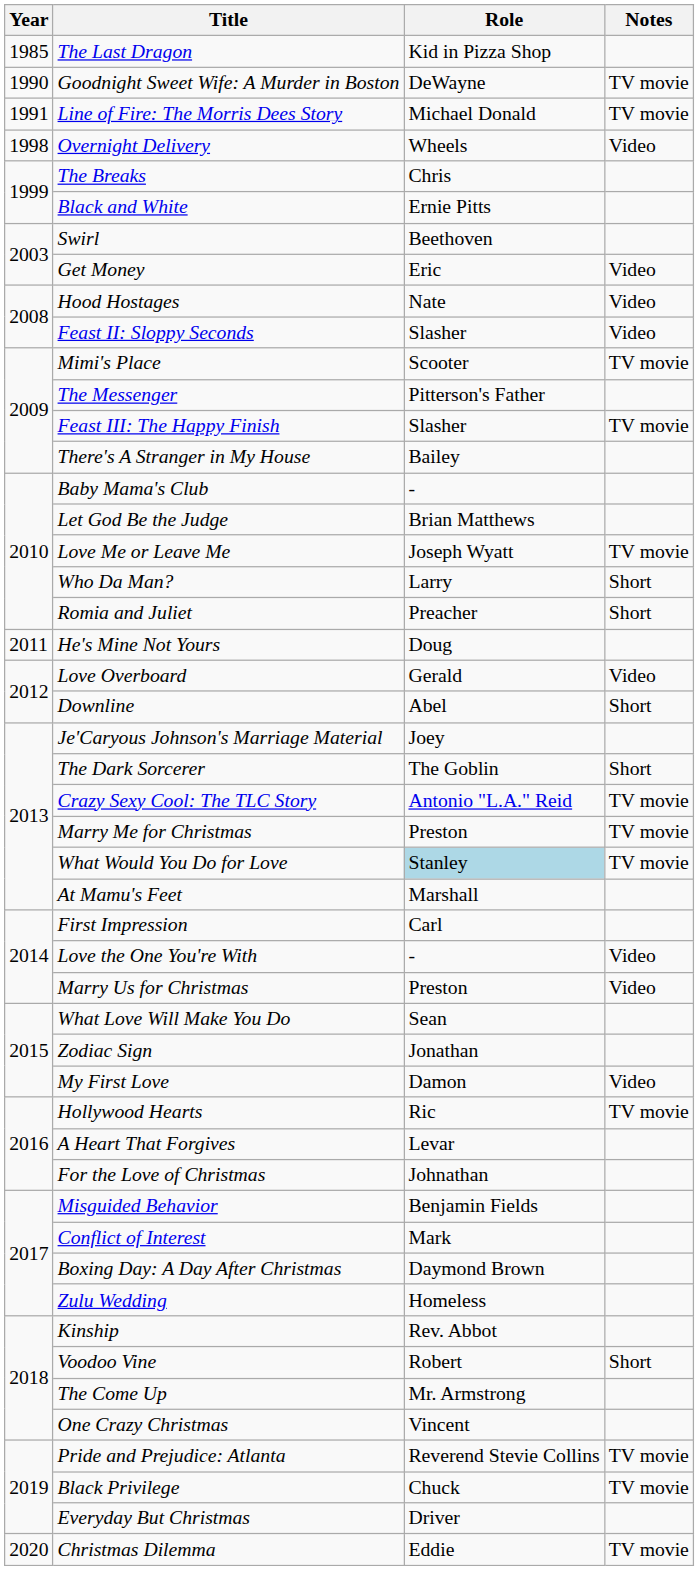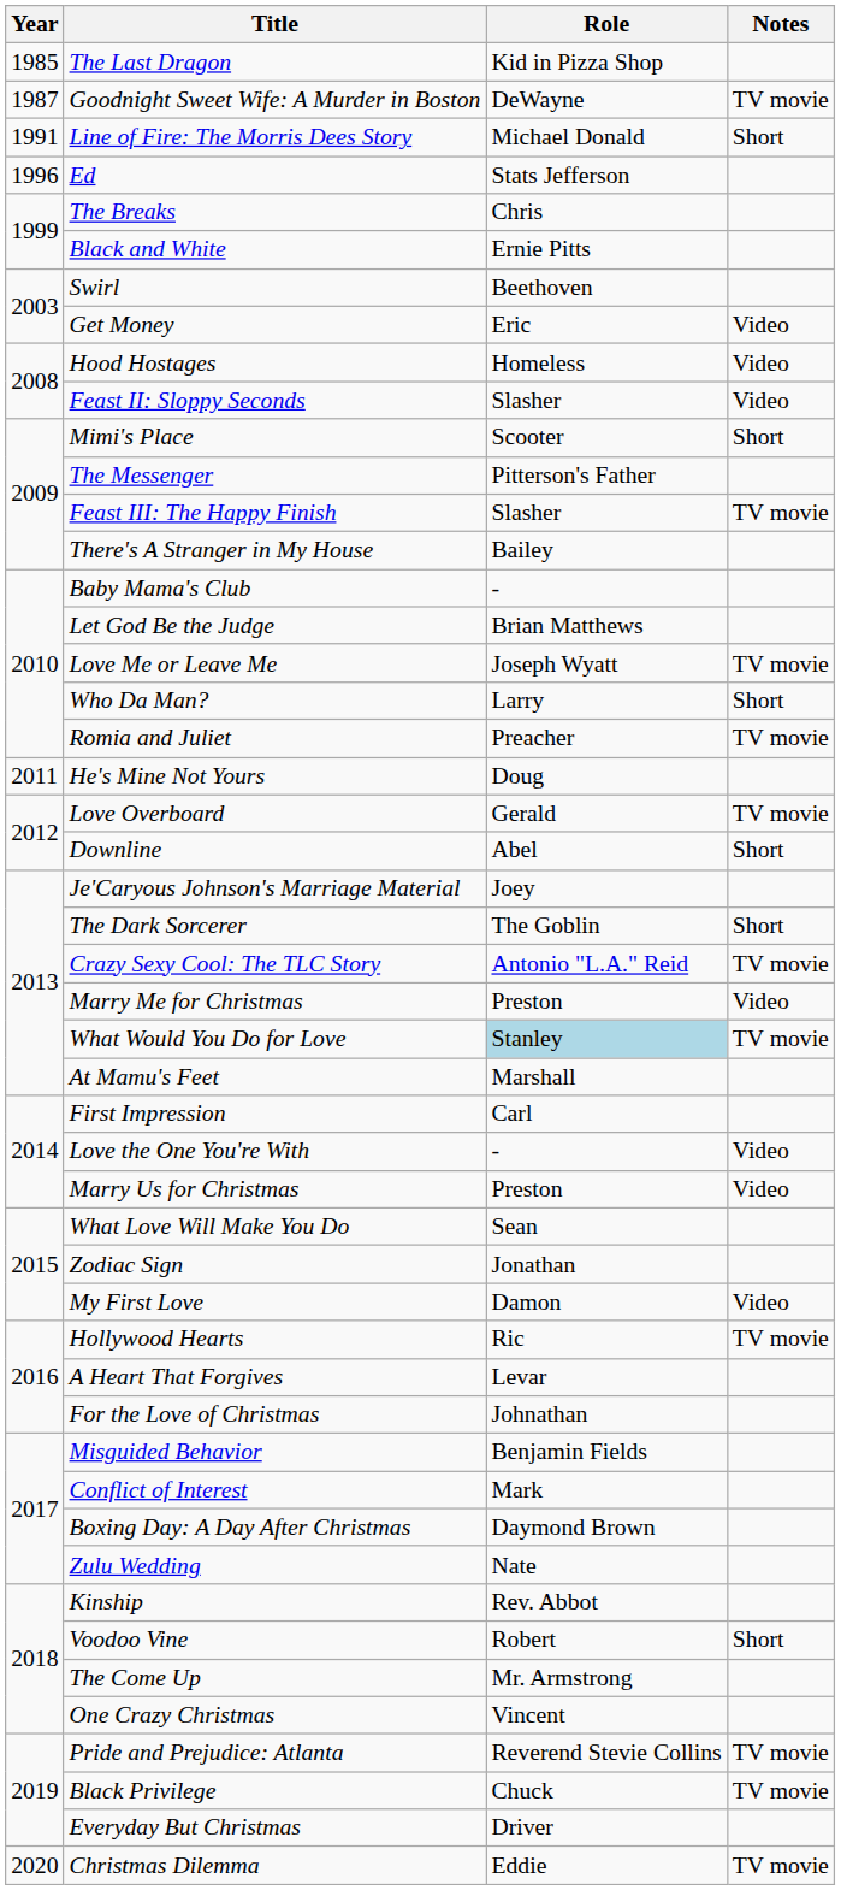 <table class="wikitable plainrowheaders sortable" style="margin-right: 0;">
 <tr>
 <th scope="col">Year</th>
 <th scope="col">Title</th>
 <th scope="col">Role</th>
 <th scope="col" class="unsortable">Notes</th>
 </tr>
 <tr>
 <td>1985</td>
 <td><em><a href='#'>The Last Dragon</a></em></td>
 <td>Kid in Pizza Shop</td>
 <td></td>
 </tr>
 <tr>
-<td>1990</td>
+<td>1987</td>
 <td><em>Goodnight Sweet Wife: A Murder in Boston</em></td>
 <td>DeWayne</td>
 <td>TV movie</td>
 </tr>
 <tr>
 <td>1991</td>
 <td><em><a href='#'>Line of Fire: The Morris Dees Story</a></em></td>
 <td>Michael Donald</td>
-<td>TV movie</td>
+<td>Short</td>
 </tr>
 <tr>
-<td>1998</td>
-<td><em><a href='#'>Overnight Delivery</a></em></td>
-<td>Wheels</td>
-<td>Video</td>
+<td>1996</td>
+<td><em><a href='#'>Ed</a></em></td>
+<td>Stats Jefferson</td>
+<td></td>
 </tr>
 <tr>
 <td rowspan="2">1999</td>
 <td><em><a href='#'>The Breaks</a></em></td>
 <td>Chris</td>
 <td></td>
 </tr>
 <tr>
 <td><em><a href='#'>Black and White</a></em></td>
 <td>Ernie Pitts</td>
 <td></td>
 </tr>
 <tr>
 <td rowspan="2">2003</td>
 <td><em>Swirl</em></td>
 <td>Beethoven</td>
 <td></td>
 </tr>
 <tr>
 <td><em>Get Money</em></td>
 <td>Eric</td>
 <td>Video</td>
 </tr>
 <tr>
 <td rowspan="2">2008</td>
 <td><em>Hood Hostages</em></td>
-<td>Nate</td>
+<td>Homeless</td>
 <td>Video</td>
 </tr>
 <tr>
 <td><em><a href='#'>Feast II: Sloppy Seconds</a></em></td>
 <td>Slasher</td>
 <td>Video</td>
 </tr>
 <tr>
 <td rowspan=4>2009</td>
 <td><em>Mimi's Place</em></td>
 <td>Scooter</td>
-<td>TV movie</td>
+<td>Short</td>
 </tr>
 <tr>
 <td><em><a href='#'>The Messenger</a></em></td>
 <td>Pitterson's Father</td>
 <td></td>
 </tr>
 <tr>
 <td><em><a href='#'>Feast III: The Happy Finish</a></em></td>
 <td>Slasher</td>
 <td>TV movie</td>
 </tr>
 <tr>
 <td><em>There's A Stranger in My House</em></td>
 <td>Bailey</td>
 <td></td>
 </tr>
 <tr>
 <td rowspan=5>2010</td>
 <td><em>Baby Mama's Club</em></td>
 <td>-</td>
 <td></td>
 </tr>
 <tr>
 <td><em>Let God Be the Judge</em></td>
 <td>Brian Matthews</td>
 <td></td>
 </tr>
 <tr>
 <td><em>Love Me or Leave Me</em></td>
 <td>Joseph Wyatt</td>
 <td>TV movie</td>
 </tr>
 <tr>
 <td><em>Who Da Man?</em></td>
 <td>Larry</td>
 <td>Short</td>
 </tr>
 <tr>
 <td><em>Romia and Juliet</em></td>
 <td>Preacher</td>
-<td>Short</td>
+<td>TV movie</td>
 </tr>
 <tr>
 <td>2011</td>
 <td><em>He's Mine Not Yours</em></td>
 <td>Doug</td>
 <td></td>
 </tr>
 <tr>
 <td rowspan="2">2012</td>
 <td><em>Love Overboard</em></td>
 <td>Gerald</td>
-<td>Video</td>
+<td>TV movie</td>
 </tr>
 <tr>
 <td><em>Downline</em></td>
 <td>Abel</td>
 <td>Short</td>
 </tr>
 <tr>
 <td rowspan=6>2013</td>
 <td><em>Je'Caryous Johnson's Marriage Material</em></td>
 <td>Joey</td>
 <td></td>
 </tr>
 <tr>
 <td><em>The Dark Sorcerer</em></td>
 <td>The Goblin</td>
 <td>Short</td>
 </tr>
 <tr>
 <td><em><a href='#'>Crazy Sexy Cool: The TLC Story</a></em></td>
 <td><a href='#'>Antonio "L.A." Reid</a></td>
 <td>TV movie</td>
 </tr>
 <tr>
 <td><em>Marry Me for Christmas</em></td>
 <td>Preston</td>
-<td>TV movie</td>
+<td>Video</td>
 </tr>
 <tr>
 <td><em>What Would You Do for Love</em></td>
 <td style="background: lightblue;">Stanley</td>
 <td>TV movie</td>
 </tr>
 <tr>
 <td><em>At Mamu's Feet</em></td>
 <td>Marshall</td>
 <td></td>
 </tr>
 <tr>
 <td rowspan=3>2014</td>
 <td><em>First Impression</em></td>
 <td>Carl</td>
 <td></td>
 </tr>
 <tr>
 <td><em>Love the One You're With</em></td>
 <td>-</td>
 <td>Video</td>
 </tr>
 <tr>
 <td><em>Marry Us for Christmas</em></td>
 <td>Preston</td>
 <td>Video</td>
 </tr>
 <tr>
 <td rowspan=3>2015</td>
 <td><em>What Love Will Make You Do</em></td>
 <td>Sean</td>
 <td></td>
 </tr>
 <tr>
 <td><em>Zodiac Sign</em></td>
 <td>Jonathan</td>
 <td></td>
 </tr>
 <tr>
 <td><em>My First Love</em></td>
 <td>Damon</td>
 <td>Video</td>
 </tr>
 <tr>
 <td rowspan=3>2016</td>
 <td><em>Hollywood Hearts</em></td>
 <td>Ric</td>
 <td>TV movie</td>
 </tr>
 <tr>
 <td><em>A Heart That Forgives</em></td>
 <td>Levar</td>
 <td></td>
 </tr>
 <tr>
 <td><em>For the Love of Christmas</em></td>
 <td>Johnathan</td>
 <td></td>
 </tr>
 <tr>
 <td rowspan=4>2017</td>
 <td><em><a href='#'>Misguided Behavior</a></em></td>
 <td>Benjamin Fields</td>
 <td></td>
 </tr>
 <tr>
 <td><em><a href='#'>Conflict of Interest</a></em></td>
 <td>Mark</td>
 <td></td>
 </tr>
 <tr>
 <td><em>Boxing Day: A Day After Christmas</em></td>
 <td>Daymond Brown</td>
 <td></td>
 </tr>
 <tr>
 <td><em><a href='#'>Zulu Wedding</a></em></td>
-<td>Homeless</td>
+<td>Nate</td>
 <td></td>
 </tr>
 <tr>
 <td rowspan=4>2018</td>
 <td><em>Kinship</em></td>
 <td>Rev. Abbot</td>
 <td></td>
 </tr>
 <tr>
 <td><em>Voodoo Vine</em></td>
 <td>Robert</td>
 <td>Short</td>
 </tr>
 <tr>
 <td><em>The Come Up</em></td>
 <td>Mr. Armstrong</td>
 <td></td>
 </tr>
 <tr>
 <td><em>One Crazy Christmas</em></td>
 <td>Vincent</td>
 <td></td>
 </tr>
 <tr>
 <td rowspan=3>2019</td>
 <td><em>Pride and Prejudice: Atlanta</em></td>
 <td>Reverend Stevie Collins</td>
 <td>TV movie</td>
 </tr>
 <tr>
 <td><em>Black Privilege</em></td>
 <td>Chuck</td>
 <td>TV movie</td>
 </tr>
 <tr>
 <td><em>Everyday But Christmas</em></td>
 <td>Driver</td>
 <td></td>
 </tr>
 <tr>
 <td>2020</td>
 <td><em>Christmas Dilemma</em></td>
 <td>Eddie</td>
 <td>TV movie</td>
 </tr>
 </table>
